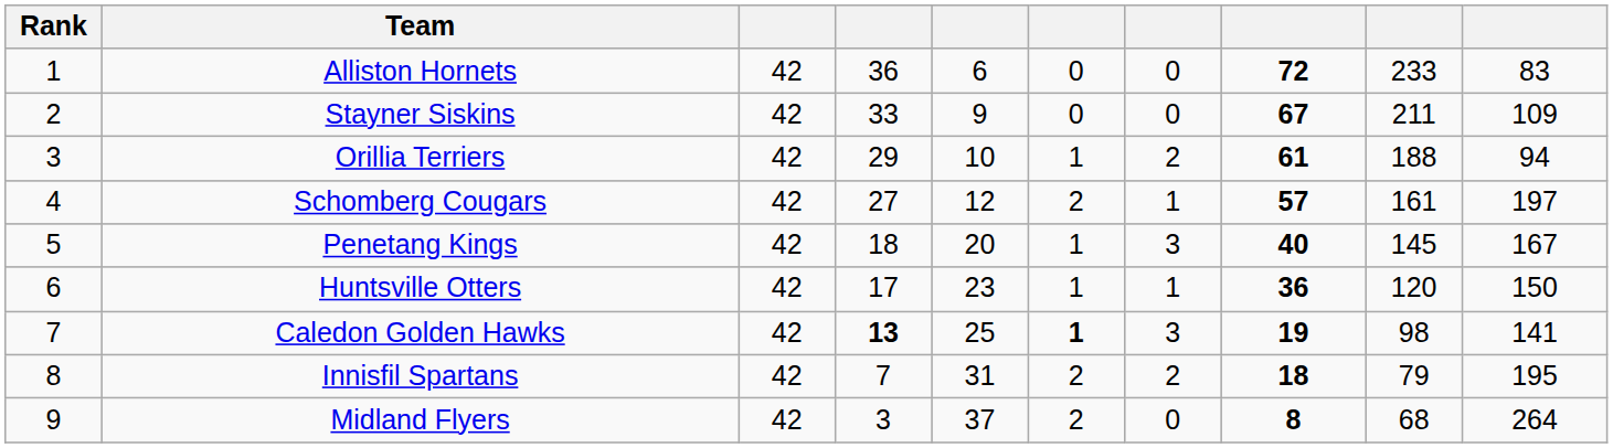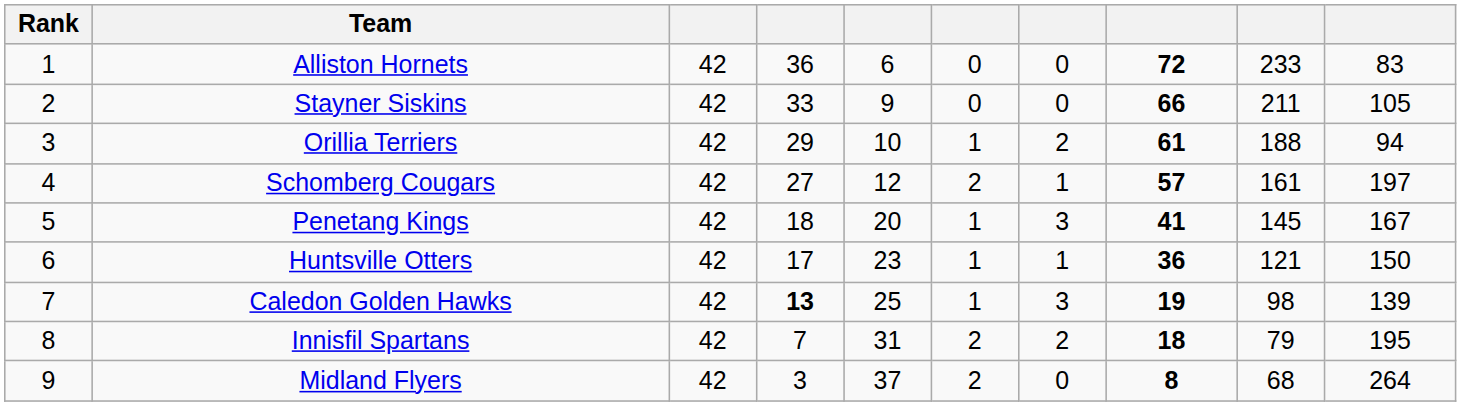 <table class="wikitable" style="text-align:center">
 <tr>
 <th bgcolor="#DDDDFF" width="5%">Rank</th>
 <th bgcolor="#DDDDFF" width="33%">Team</th>
 <th bgcolor="#DDDDFF" width="5%"></th>
 <th bgcolor="#DDDDFF" width="5%"></th>
 <th bgcolor="#DDDDFF" width="5%"></th>
 <th bgcolor="#DDDDFF" width="5%"></th>
 <th bgcolor="#DDDDFF" width="5%"></th>
 <th bgcolor="#DDDDFF" width="7.5%"></th>
 <th bgcolor="#DDDDFF" width="5%"></th>
 <th bgcolor="#DDDDFF" width="7.5%"></th>
 </tr>
 <tr>
 <td>1</td>
 <td><a href='#'>Alliston Hornets</a></td>
 <td>42</td>
 <td>36</td>
 <td>6</td>
 <td>0</td>
 <td>0</td>
 <td><strong>72</strong></td>
 <td>233</td>
 <td>83</td>
 </tr>
 <tr>
 <td>2</td>
 <td><a href='#'>Stayner Siskins</a></td>
 <td>42</td>
 <td>33</td>
 <td>9</td>
 <td>0</td>
 <td>0</td>
-<td><strong>67</strong></td>
+<td><strong>66</strong></td>
 <td>211</td>
-<td>109</td>
+<td>105</td>
 </tr>
 <tr>
 <td>3</td>
 <td><a href='#'>Orillia Terriers</a></td>
 <td>42</td>
 <td>29</td>
 <td>10</td>
 <td>1</td>
 <td>2</td>
 <td><strong>61</strong></td>
 <td>188</td>
 <td>94</td>
 </tr>
 <tr>
 <td>4</td>
 <td><a href='#'>Schomberg Cougars</a></td>
 <td>42</td>
 <td>27</td>
 <td>12</td>
 <td>2</td>
 <td>1</td>
 <td><strong>57</strong></td>
 <td>161</td>
 <td>197</td>
 </tr>
 <tr>
 <td>5</td>
 <td><a href='#'>Penetang Kings</a></td>
 <td>42</td>
 <td>18</td>
 <td>20</td>
 <td>1</td>
 <td>3</td>
-<td><strong>40</strong></td>
+<td><strong>41</strong></td>
 <td>145</td>
 <td>167</td>
 </tr>
 <tr>
 <td>6</td>
 <td><a href='#'>Huntsville Otters</a></td>
 <td>42</td>
 <td>17</td>
 <td>23</td>
 <td>1</td>
 <td>1</td>
 <td><strong>36</strong></td>
-<td>120</td>
+<td>121</td>
 <td>150</td>
 </tr>
 <tr>
 <td>7</td>
 <td><a href='#'>Caledon Golden Hawks</a></td>
 <td>42</td>
 <td><strong>13</strong></td>
 <td>25</td>
-<td><strong>1</strong></td>
+<td>1</td>
 <td>3</td>
 <td><strong>19</strong></td>
 <td>98</td>
-<td>141</td>
+<td>139</td>
 </tr>
 <tr>
 <td>8</td>
 <td><a href='#'>Innisfil Spartans</a></td>
 <td>42</td>
 <td>7</td>
 <td>31</td>
 <td>2</td>
 <td>2</td>
 <td><strong>18</strong></td>
 <td>79</td>
 <td>195</td>
 </tr>
 <tr>
 <td>9</td>
 <td><a href='#'>Midland Flyers</a></td>
 <td>42</td>
 <td>3</td>
 <td>37</td>
 <td>2</td>
 <td>0</td>
 <td><strong>8</strong></td>
 <td>68</td>
 <td>264</td>
 </tr>
 </table>
